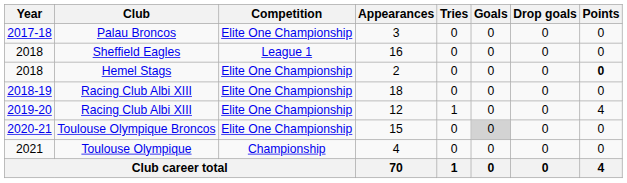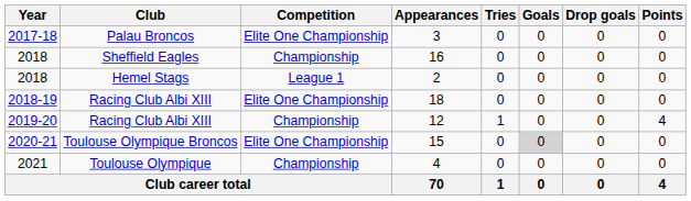 <table class=wikitable style="text-align: center;">
 <tr>
 <th>Year</th>
 <th>Club</th>
 <th>Competition</th>
 <th>Appearances</th>
 <th>Tries</th>
 <th>Goals</th>
 <th>Drop goals</th>
 <th>Points</th>
 </tr>
 <tr>
 <td><a href='#'>2017-18</a></td>
 <td> <a href='#'>Palau Broncos</a></td>
 <td><a href='#'>Elite One Championship</a></td>
 <td>3</td>
 <td>0</td>
 <td>0</td>
 <td>0</td>
 <td>0</td>
 </tr>
 <tr>
 <td>2018</td>
 <td> <a href='#'>Sheffield Eagles</a></td>
-<td><a href='#'>League 1</a></td>
+<td><a href='#'>Championship</a></td>
 <td>16</td>
 <td>0</td>
 <td>0</td>
 <td>0</td>
 <td>0</td>
 </tr>
 <tr>
 <td>2018</td>
 <td> <a href='#'>Hemel Stags</a></td>
-<td><a href='#'>Elite One Championship</a></td>
+<td><a href='#'>League 1</a></td>
 <td>2</td>
 <td>0</td>
 <td>0</td>
 <td>0</td>
-<td><strong>0</strong></td>
+<td>0</td>
 </tr>
 <tr>
 <td><a href='#'>2018-19</a></td>
 <td> <a href='#'>Racing Club Albi XIII</a></td>
 <td><a href='#'>Elite One Championship</a></td>
 <td>18</td>
 <td>0</td>
 <td>0</td>
 <td>0</td>
 <td>0</td>
 </tr>
 <tr>
 <td><a href='#'>2019-20</a></td>
 <td> <a href='#'>Racing Club Albi XIII</a></td>
-<td><a href='#'>Elite One Championship</a></td>
+<td><a href='#'>Championship</a></td>
 <td>12</td>
 <td>1</td>
 <td>0</td>
 <td>0</td>
 <td>4</td>
 </tr>
 <tr>
 <td><a href='#'>2020-21</a></td>
 <td> <a href='#'>Toulouse Olympique Broncos</a></td>
 <td><a href='#'>Elite One Championship</a></td>
 <td>15</td>
 <td>0</td>
 <td style="background: lightgrey;">0</td>
 <td>0</td>
 <td>0</td>
 </tr>
 <tr>
 <td>2021</td>
 <td> <a href='#'>Toulouse Olympique</a></td>
 <td><a href='#'>Championship</a></td>
 <td>4</td>
 <td>0</td>
 <td>0</td>
 <td>0</td>
 <td>0</td>
 </tr>
 <tr>
 <th colspan=3>Club career total</th>
 <th>70</th>
 <th>1</th>
 <th>0</th>
 <th>0</th>
 <th>4</th>
 </tr>
 </table>
